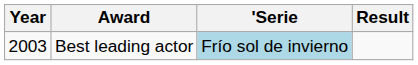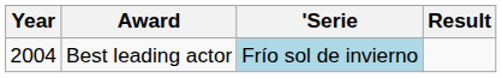 <table class="wikitable">
 <tr>
 <th>Year</th>
 <th>Award</th>
 <th>'Serie</th>
 <th>Result</th>
 </tr>
 <tr>
-<td>2003</td>
+<td>2004</td>
 <td>Best leading actor</td>
 <td style="background: lightblue;">Frío sol de invierno</td>
 </tr>
 </table>
